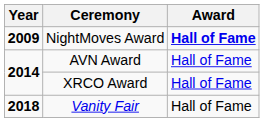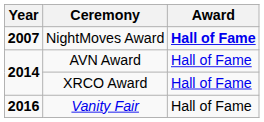 <table class="wikitable">
 <tr>
 <th>Year</th>
 <th>Ceremony</th>
 <th>Award</th>
 </tr>
 <tr>
-<td><strong>2009</strong></td>
+<td><strong>2007</strong></td>
 <td align=center>NightMoves Award</td>
 <td><strong><a href='#'>Hall of Fame</a></strong></td>
 </tr>
 <tr>
 <td rowspan="2"><strong>2014</strong></td>
 <td align=center>AVN Award</td>
 <td><a href='#'>Hall of Fame</a></td>
 </tr>
 <tr>
 <td align=center>XRCO Award</td>
 <td><a href='#'>Hall of Fame</a></td>
 </tr>
 <tr>
-<td><strong>2018</strong></td>
+<td><strong>2016</strong></td>
 <td align=center><em><a href='#'>Vanity Fair</a></em></td>
 <td>Hall of Fame</td>
 </tr>
 </table>
